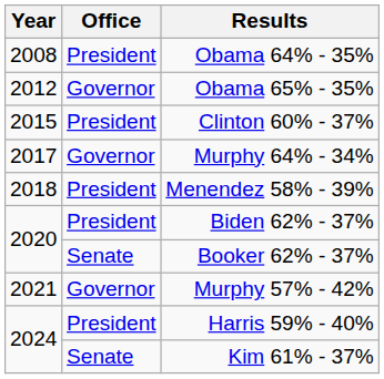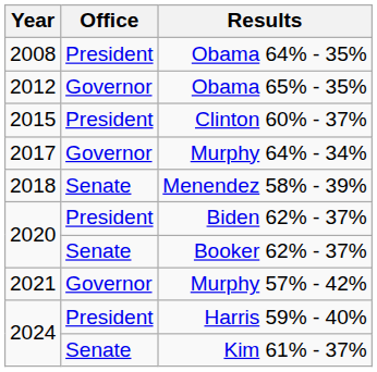 <table class=wikitable>
 <tr>
 <th>Year</th>
 <th>Office</th>
 <th>Results</th>
 </tr>
 <tr>
 <td>2008</td>
 <td><a href='#'>President</a></td>
 <td align="right" ><a href='#'>Obama</a> 64% - 35%</td>
 </tr>
 <tr>
 <td>2012</td>
 <td><a href='#'>Governor</a></td>
 <td align="right" ><a href='#'>Obama</a> 65% - 35%</td>
 </tr>
 <tr>
 <td>2015</td>
 <td><a href='#'>President</a></td>
 <td align="right" ><a href='#'>Clinton</a> 60% - 37%</td>
 </tr>
 <tr>
 <td>2017</td>
 <td><a href='#'>Governor</a></td>
 <td align="right" ><a href='#'>Murphy</a> 64% - 34%</td>
 </tr>
 <tr>
 <td>2018</td>
-<td><a href='#'>President</a></td>
+<td><a href='#'>Senate</a></td>
 <td align="right" ><a href='#'>Menendez</a> 58% - 39%</td>
 </tr>
 <tr>
 <td rowspan=2>2020</td>
 <td><a href='#'>President</a></td>
 <td align="right" ><a href='#'>Biden</a> 62% - 37%</td>
 </tr>
 <tr>
 <td><a href='#'>Senate</a></td>
 <td align="right" ><a href='#'>Booker</a> 62% - 37%</td>
 </tr>
 <tr>
 <td>2021</td>
 <td><a href='#'>Governor</a></td>
 <td align="right" ><a href='#'>Murphy</a> 57% - 42%</td>
 </tr>
 <tr>
 <td rowspan=2>2024</td>
 <td><a href='#'>President</a></td>
 <td align="right" ><a href='#'>Harris</a> 59% - 40%</td>
 </tr>
 <tr>
 <td><a href='#'>Senate</a></td>
 <td align="right" ><a href='#'>Kim</a> 61% - 37%</td>
 </tr>
 </table>
